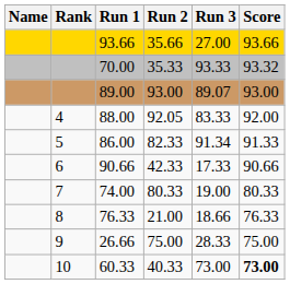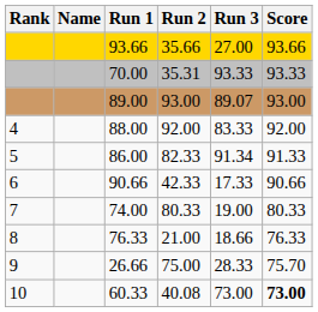 <table class="wikitable">
 <tr>
+<th>Rank</th>
 <th>Name</th>
-<th>Rank</th>
 <th>Run 1</th>
 <th>Run 2</th>
 <th>Run 3</th>
 <th>Score</th>
 </tr>
 <tr style="background:gold;">
 <td></td>
 <td></td>
 <td>93.66</td>
 <td>35.66</td>
 <td>27.00</td>
 <td>93.66</td>
 </tr>
 <tr style="background:silver;">
 <td></td>
 <td></td>
 <td>70.00</td>
-<td>35.33</td>
+<td>35.31</td>
 <td>93.33</td>
-<td>93.32</td>
+<td>93.33</td>
 </tr>
 <tr style="background:#CC9966;">
 <td></td>
 <td></td>
 <td>89.00</td>
 <td>93.00</td>
 <td>89.07</td>
 <td>93.00</td>
 </tr>
 <tr>
+<td>4</td>
 <td></td>
-<td>4</td>
 <td>88.00</td>
-<td>92.05</td>
+<td>92.00</td>
 <td>83.33</td>
 <td>92.00</td>
 </tr>
 <tr>
+<td>5</td>
 <td></td>
-<td>5</td>
 <td>86.00</td>
 <td>82.33</td>
 <td>91.34</td>
 <td>91.33</td>
 </tr>
 <tr>
+<td>6</td>
 <td></td>
-<td>6</td>
 <td>90.66</td>
 <td>42.33</td>
 <td>17.33</td>
 <td>90.66</td>
 </tr>
 <tr>
+<td>7</td>
 <td></td>
-<td>7</td>
 <td>74.00</td>
 <td>80.33</td>
 <td>19.00</td>
 <td>80.33</td>
 </tr>
 <tr>
+<td>8</td>
 <td></td>
-<td>8</td>
 <td>76.33</td>
 <td>21.00</td>
 <td>18.66</td>
 <td>76.33</td>
 </tr>
 <tr>
+<td>9</td>
 <td></td>
-<td>9</td>
 <td>26.66</td>
 <td>75.00</td>
 <td>28.33</td>
-<td>75.00</td>
+<td>75.70</td>
 </tr>
 <tr>
+<td>10</td>
 <td></td>
-<td>10</td>
 <td>60.33</td>
-<td>40.33</td>
+<td>40.08</td>
 <td>73.00</td>
 <td><strong>73.00</strong></td>
 </tr>
 </table>
